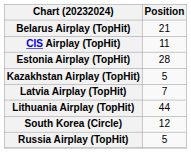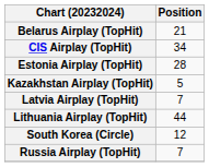 <table class="wikitable sortable plainrowheaders" style="text-align:center">
 <tr>
 <th scope="col">Chart (20232024)</th>
 <th scope="col">Position</th>
 </tr>
 <tr>
 <th scope="row">Belarus Airplay (TopHit)</th>
 <td>21</td>
 </tr>
 <tr>
 <th scope="row"><a href='#'>CIS</a> Airplay (TopHit)</th>
-<td>11</td>
+<td>34</td>
 </tr>
 <tr>
 <th scope="row">Estonia Airplay (TopHit)</th>
 <td>28</td>
 </tr>
 <tr>
 <th scope="row">Kazakhstan Airplay (TopHit)</th>
 <td>5</td>
 </tr>
 <tr>
 <th scope="row">Latvia Airplay (TopHit)</th>
 <td>7</td>
 </tr>
 <tr>
 <th scope="row">Lithuania Airplay (TopHit)</th>
 <td>44</td>
 </tr>
 <tr>
 <th scope="row">South Korea (Circle)</th>
 <td>12</td>
 </tr>
 <tr>
 <th scope="row">Russia Airplay (TopHit)</th>
-<td>5</td>
+<td>7</td>
 </tr>
 <tr>
 </tr>
 </table>
